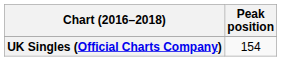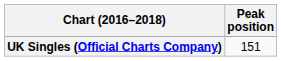 <table class="wikitable plainrowheaders sortable">
 <tr>
 <th scope="col">Chart (2016–2018)</th>
 <th scope="col">Peak<br> position</th>
 </tr>
 <tr>
 </tr>
 <tr>
 </tr>
 <tr>
 <th scope="row">UK Singles (<a href='#'>Official Charts Company</a>)</th>
-<td align="center">154</td>
+<td align="center">151</td>
 </tr>
 </table>
